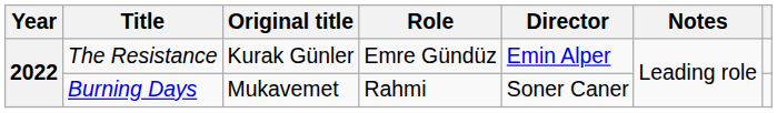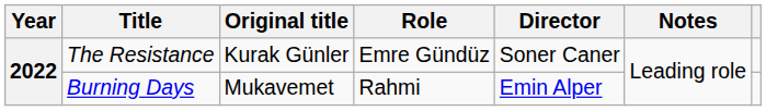 <table class="wikitable plainrowheaders sortable"  style=font-size:100%>
 <tr>
 <th scope="col">Year</th>
 <th scope="col">Title</th>
 <th scope="col">Original title</th>
 <th scope="col">Role</th>
 <th scope="col">Director</th>
 <th scope="col" class="unsortable">Notes</th>
 <th scope="col" class="unsortable"></th>
 </tr>
 <tr>
 <th rowspan="2" scope="row">2022</th>
 <td><em>The Resistance</em></td>
 <td>Kurak Günler</td>
 <td>Emre Gündüz</td>
-<td><a href='#'>Emin Alper</a></td>
+<td>Soner Caner</td>
 <td rowspan="2">Leading role</td>
 <td></td>
 </tr>
 <tr>
 <td><em><a href='#'>Burning Days</a></em></td>
 <td>Mukavemet</td>
 <td>Rahmi</td>
-<td>Soner Caner</td>
+<td><a href='#'>Emin Alper</a></td>
 <td></td>
 </tr>
 </table>
